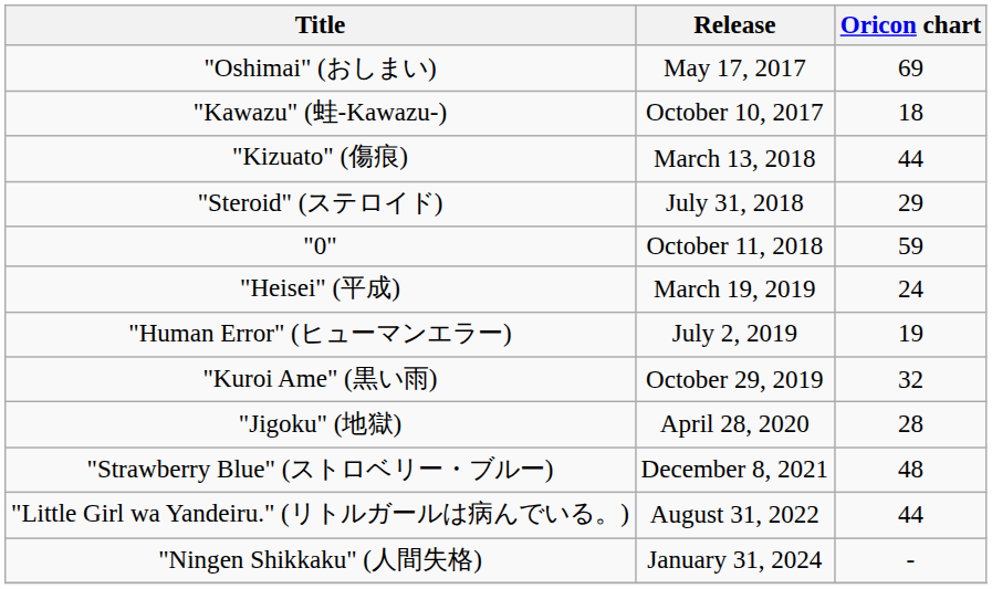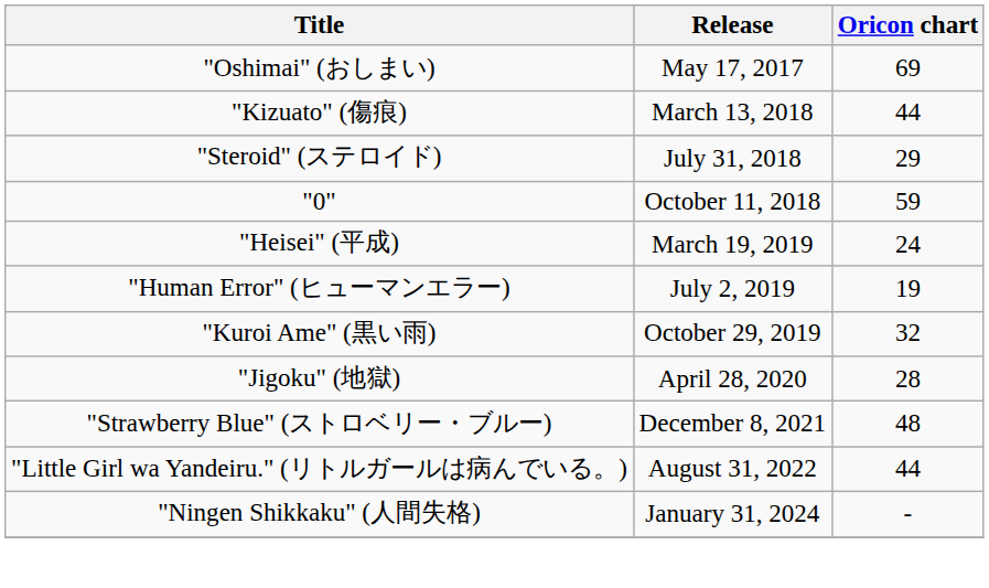 <table class="wikitable" style="text-align:center;">
 <tr>
 <th>Title</th>
 <th>Release</th>
 <th><a href='#'>Oricon</a> chart</th>
 </tr>
 <tr>
 <td>"Oshimai" (おしまい)</td>
 <td>May 17, 2017</td>
 <td>69</td>
-</tr>
-<tr>
-<td>"Kawazu" (蛙-Kawazu-)</td>
-<td>October 10, 2017</td>
-<td>18</td>
 </tr>
 <tr>
 <td>"Kizuato" (傷痕)</td>
 <td>March 13, 2018</td>
 <td>44</td>
 </tr>
 <tr>
 <td>"Steroid" (ステロイド)</td>
 <td>July 31, 2018</td>
 <td>29</td>
 </tr>
 <tr>
 <td>"0"</td>
 <td>October 11, 2018</td>
 <td>59</td>
 </tr>
 <tr>
 <td>"Heisei" (平成)</td>
 <td>March 19, 2019</td>
 <td>24</td>
 </tr>
 <tr>
 <td>"Human Error" (ヒューマンエラー)</td>
 <td>July 2, 2019</td>
 <td>19</td>
 </tr>
 <tr>
 <td>"Kuroi Ame" (黒い雨)</td>
 <td>October 29, 2019</td>
 <td>32</td>
 </tr>
 <tr>
 <td>"Jigoku" (地獄)</td>
 <td>April 28, 2020</td>
 <td>28</td>
 </tr>
 <tr>
 <td>"Strawberry Blue" (ストロベリー・ブルー)</td>
 <td>December 8, 2021</td>
 <td>48</td>
 </tr>
 <tr>
 <td>"Little Girl wa Yandeiru." (リトルガールは病んでいる。)</td>
 <td>August 31, 2022</td>
 <td>44</td>
 </tr>
 <tr>
 <td>"Ningen Shikkaku" (人間失格)</td>
 <td>January 31, 2024</td>
 <td>-</td>
 </tr>
 <tr>
 </tr>
 </table>
